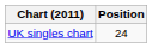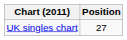 <table class="wikitable">
 <tr>
 <th scope="col">Chart (2011)</th>
 <th scope="col">Position</th>
 </tr>
 <tr>
 <td><a href='#'>UK singles chart</a></td>
-<td style="text-align:center;">24</td>
+<td style="text-align:center;">27</td>
 </tr>
 </table>
